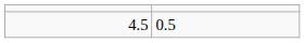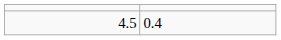 <table class="wikitable">
 <tr>
 <td align=center width=140></td>
 <td align=center width=140></td>
 </tr>
 <tr>
 <td align=right>4.5</td>
-<td>0.5</td>
+<td>0.4</td>
 </tr>
 </table>
